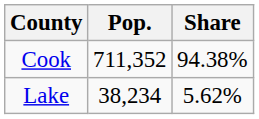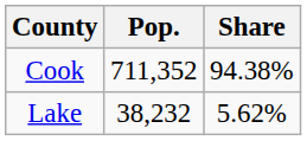 <table class="wikitable sortable" style="text-align:center;">
 <tr>
 <th>County</th>
 <th>Pop.</th>
 <th>Share</th>
 </tr>
 <tr>
 <td><a href='#'>Cook</a></td>
 <td>711,352</td>
 <td>94.38%</td>
 </tr>
 <tr>
 <td><a href='#'>Lake</a></td>
-<td>38,234</td>
+<td>38,232</td>
 <td>5.62%</td>
 </tr>
 </table>
